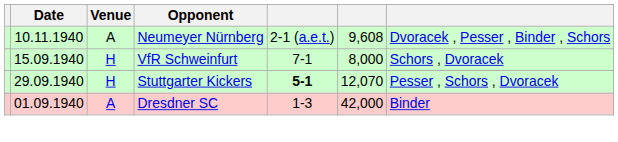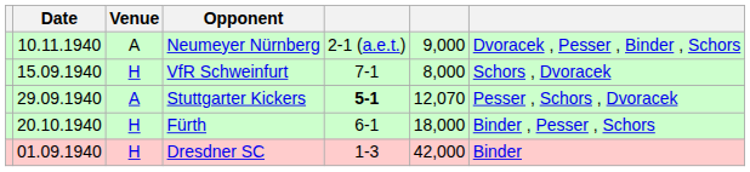 <table class="wikitable" Style="text-align: center">
 <tr>
 <th></th>
 <th>Date</th>
 <th>Venue</th>
 <th>Opponent</th>
 <th></th>
 <th></th>
 <th></th>
 </tr>
 <tr style="background:#cfc">
 <td></td>
 <td>10.11.1940</td>
 <td>A</td>
 <td align="left"><a href='#'>Neumeyer Nürnberg</a></td>
 <td>2-1 (<a href='#'>a.e.t.</a>)</td>
-<td align="right">9,608</td>
+<td align="right">9,000</td>
 <td align="left"><a href='#'>Dvoracek</a> , <a href='#'>Pesser</a>  , <a href='#'>Binder</a> , <a href='#'>Schors</a>   </td>
 </tr>
 <tr style="background:#cfc">
 <td></td>
 <td>15.09.1940</td>
 <td><a href='#'>H</a></td>
 <td align="left"><a href='#'>VfR Schweinfurt</a></td>
 <td>7-1</td>
 <td align="right">8,000</td>
 <td align="left"><a href='#'>Schors</a> , <a href='#'>Dvoracek</a> </td>
 </tr>
 <tr style="background:#cfc">
 <td></td>
 <td>29.09.1940</td>
-<td><a href='#'>H</a></td>
+<td><a href='#'>A</a></td>
 <td align="left"><a href='#'>Stuttgarter Kickers</a></td>
 <td><strong>5-1</strong></td>
 <td align="right">12,070</td>
 <td align="left"><a href='#'>Pesser</a> , <a href='#'>Schors</a>   , <a href='#'>Dvoracek</a> </td>
 </tr>
+<tr style="background:#cfc">
+<td></td>
+<td>20.10.1940</td>
+<td><a href='#'>H</a></td>
+<td align="left"><a href='#'>Fürth</a></td>
+<td>6-1</td>
+<td align="right">18,000</td>
+<td align="left"><a href='#'>Binder</a>    , <a href='#'>Pesser</a> , <a href='#'>Schors</a> </td>
+</tr>
 <tr style="background:#fcc">
 <td></td>
 <td>01.09.1940</td>
-<td><a href='#'>A</a></td>
+<td><a href='#'>H</a></td>
 <td align="left"><a href='#'>Dresdner SC</a></td>
 <td>1-3</td>
 <td align="right">42,000</td>
 <td align="left"><a href='#'>Binder</a> </td>
 </tr>
 </table>
